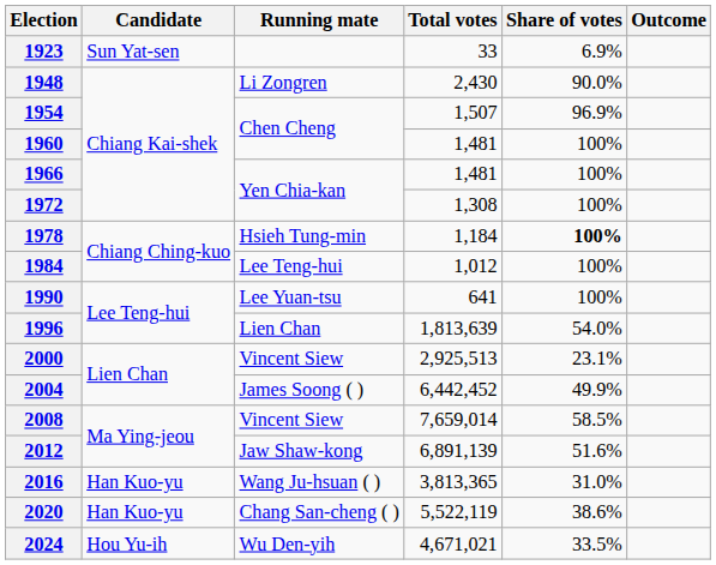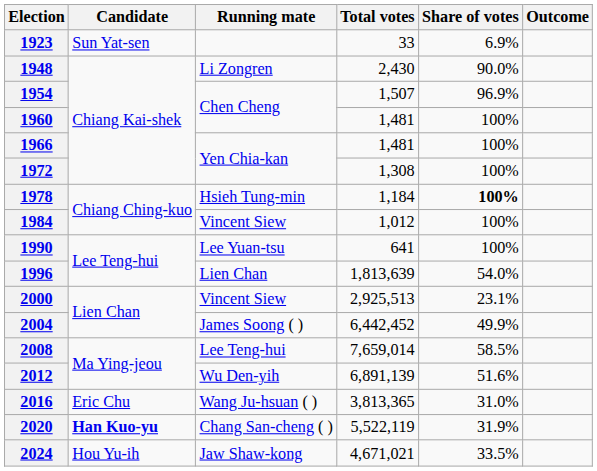 <table class=wikitable>
 <tr>
 <th>Election</th>
 <th>Candidate</th>
 <th>Running mate</th>
 <th>Total votes</th>
 <th>Share of votes</th>
 <th>Outcome</th>
 </tr>
 <tr>
 <th><a href='#'>1923</a></th>
 <td><a href='#'>Sun Yat-sen</a></td>
 <td></td>
 <td align=right>33</td>
 <td align=right>6.9%</td>
 <td></td>
 </tr>
 <tr>
 <th><a href='#'>1948</a></th>
 <td rowspan="5"><a href='#'>Chiang Kai-shek</a></td>
 <td><a href='#'>Li Zongren</a></td>
 <td align=right>2,430</td>
 <td align=right>90.0%</td>
 <td></td>
 </tr>
 <tr>
 <th><a href='#'>1954</a></th>
 <td rowspan="2"><a href='#'>Chen Cheng</a></td>
 <td align=right>1,507</td>
 <td align=right>96.9%</td>
 <td></td>
 </tr>
 <tr>
 <th><a href='#'>1960</a></th>
 <td align=right>1,481</td>
 <td align=right>100%</td>
 <td></td>
 </tr>
 <tr>
 <th><a href='#'>1966</a></th>
 <td rowspan="2"><a href='#'>Yen Chia-kan</a></td>
 <td align=right>1,481</td>
 <td align=right>100%</td>
 <td></td>
 </tr>
 <tr>
 <th><a href='#'>1972</a></th>
 <td align=right>1,308</td>
 <td align=right>100%</td>
 <td></td>
 </tr>
 <tr>
 <th><a href='#'>1978</a></th>
 <td rowspan="2"><a href='#'>Chiang Ching-kuo</a></td>
 <td><a href='#'>Hsieh Tung-min</a></td>
 <td align=right>1,184</td>
 <td align=right><strong>100%</strong></td>
 <td></td>
 </tr>
 <tr>
 <th><a href='#'>1984</a></th>
-<td><a href='#'>Lee Teng-hui</a></td>
+<td><a href='#'>Vincent Siew</a></td>
 <td align=right>1,012</td>
 <td align=right>100%</td>
 <td></td>
 </tr>
 <tr>
 <th><a href='#'>1990</a></th>
 <td rowspan="2"><a href='#'>Lee Teng-hui</a></td>
 <td><a href='#'>Lee Yuan-tsu</a></td>
 <td align=right>641</td>
 <td align=right>100%</td>
 <td></td>
 </tr>
 <tr>
 <th><a href='#'>1996</a></th>
 <td><a href='#'>Lien Chan</a></td>
 <td align=right>1,813,639</td>
 <td align=right>54.0%</td>
 <td></td>
 </tr>
 <tr>
 <th><a href='#'>2000</a></th>
 <td rowspan="2"><a href='#'>Lien Chan</a></td>
 <td><a href='#'>Vincent Siew</a></td>
 <td align=right>2,925,513</td>
 <td align=right>23.1%</td>
 <td></td>
 </tr>
 <tr>
 <th><a href='#'>2004</a></th>
 <td><a href='#'>James Soong</a> ( )</td>
 <td align=right>6,442,452</td>
 <td align=right>49.9%</td>
 <td></td>
 </tr>
 <tr>
 <th><a href='#'>2008</a></th>
 <td rowspan="2"><a href='#'>Ma Ying-jeou</a></td>
-<td><a href='#'>Vincent Siew</a></td>
+<td><a href='#'>Lee Teng-hui</a></td>
 <td align=right>7,659,014</td>
 <td align=right>58.5%</td>
 <td></td>
 </tr>
 <tr>
 <th><a href='#'>2012</a></th>
-<td><a href='#'>Jaw Shaw-kong</a></td>
+<td><a href='#'>Wu Den-yih</a></td>
 <td align=right>6,891,139</td>
 <td align=right>51.6%</td>
 <td></td>
 </tr>
 <tr>
 <th><a href='#'>2016</a></th>
-<td><a href='#'>Han Kuo-yu</a></td>
+<td><a href='#'>Eric Chu</a></td>
 <td><a href='#'>Wang Ju-hsuan</a> ( )</td>
 <td align=right>3,813,365</td>
 <td align=right>31.0%</td>
 <td></td>
 </tr>
 <tr>
 <th><a href='#'>2020</a></th>
-<td><a href='#'>Han Kuo-yu</a></td>
+<td><strong><a href='#'>Han Kuo-yu</a></strong></td>
 <td><a href='#'>Chang San-cheng</a> ( )</td>
 <td align=right>5,522,119</td>
-<td align=right>38.6%</td>
+<td align=right>31.9%</td>
 <td></td>
 </tr>
 <tr>
 <th><a href='#'>2024</a></th>
 <td><a href='#'>Hou Yu-ih</a></td>
-<td><a href='#'>Wu Den-yih</a></td>
+<td><a href='#'>Jaw Shaw-kong</a></td>
 <td align=right>4,671,021</td>
 <td align=right>33.5%</td>
 <td></td>
 </tr>
 </table>
